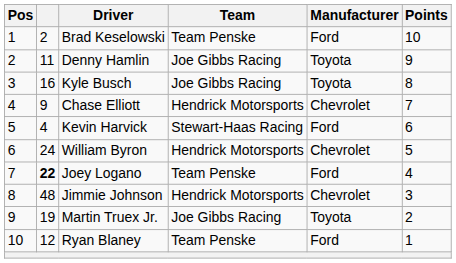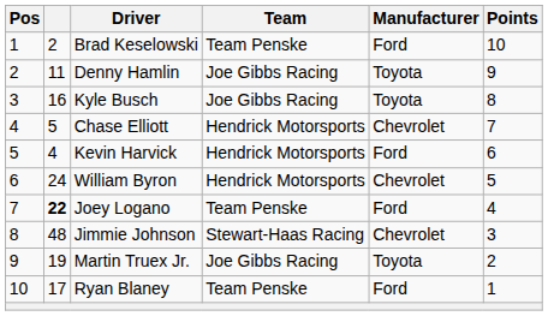 <table class="wikitable" style="font-size:98%">
 <tr>
 <th>Pos</th>
 <th></th>
 <th>Driver</th>
 <th>Team</th>
 <th>Manufacturer</th>
 <th>Points</th>
 </tr>
 <tr>
 <td>1</td>
 <td>2</td>
 <td>Brad Keselowski</td>
 <td>Team Penske</td>
 <td>Ford</td>
 <td>10</td>
 </tr>
 <tr>
 <td>2</td>
 <td>11</td>
 <td>Denny Hamlin</td>
 <td>Joe Gibbs Racing</td>
 <td>Toyota</td>
 <td>9</td>
 </tr>
 <tr>
 <td>3</td>
 <td>16</td>
 <td>Kyle Busch</td>
 <td>Joe Gibbs Racing</td>
 <td>Toyota</td>
 <td>8</td>
 </tr>
 <tr>
 <td>4</td>
-<td>9</td>
+<td>5</td>
 <td>Chase Elliott</td>
 <td>Hendrick Motorsports</td>
 <td>Chevrolet</td>
 <td>7</td>
 </tr>
 <tr>
 <td>5</td>
 <td>4</td>
 <td>Kevin Harvick</td>
-<td>Stewart-Haas Racing</td>
+<td>Hendrick Motorsports</td>
 <td>Ford</td>
 <td>6</td>
 </tr>
 <tr>
 <td>6</td>
 <td>24</td>
 <td>William Byron</td>
 <td>Hendrick Motorsports</td>
 <td>Chevrolet</td>
 <td>5</td>
 </tr>
 <tr>
 <td>7</td>
 <td><strong>22</strong></td>
 <td>Joey Logano</td>
 <td>Team Penske</td>
 <td>Ford</td>
 <td>4</td>
 </tr>
 <tr>
 <td>8</td>
 <td>48</td>
 <td>Jimmie Johnson</td>
-<td>Hendrick Motorsports</td>
+<td>Stewart-Haas Racing</td>
 <td>Chevrolet</td>
 <td>3</td>
 </tr>
 <tr>
 <td>9</td>
 <td>19</td>
 <td>Martin Truex Jr.</td>
 <td>Joe Gibbs Racing</td>
 <td>Toyota</td>
 <td>2</td>
 </tr>
 <tr>
 <td>10</td>
-<td>12</td>
+<td>17</td>
 <td>Ryan Blaney</td>
 <td>Team Penske</td>
 <td>Ford</td>
 <td>1</td>
 </tr>
 <tr>
 <th colspan="6"></th>
 </tr>
 </table>
